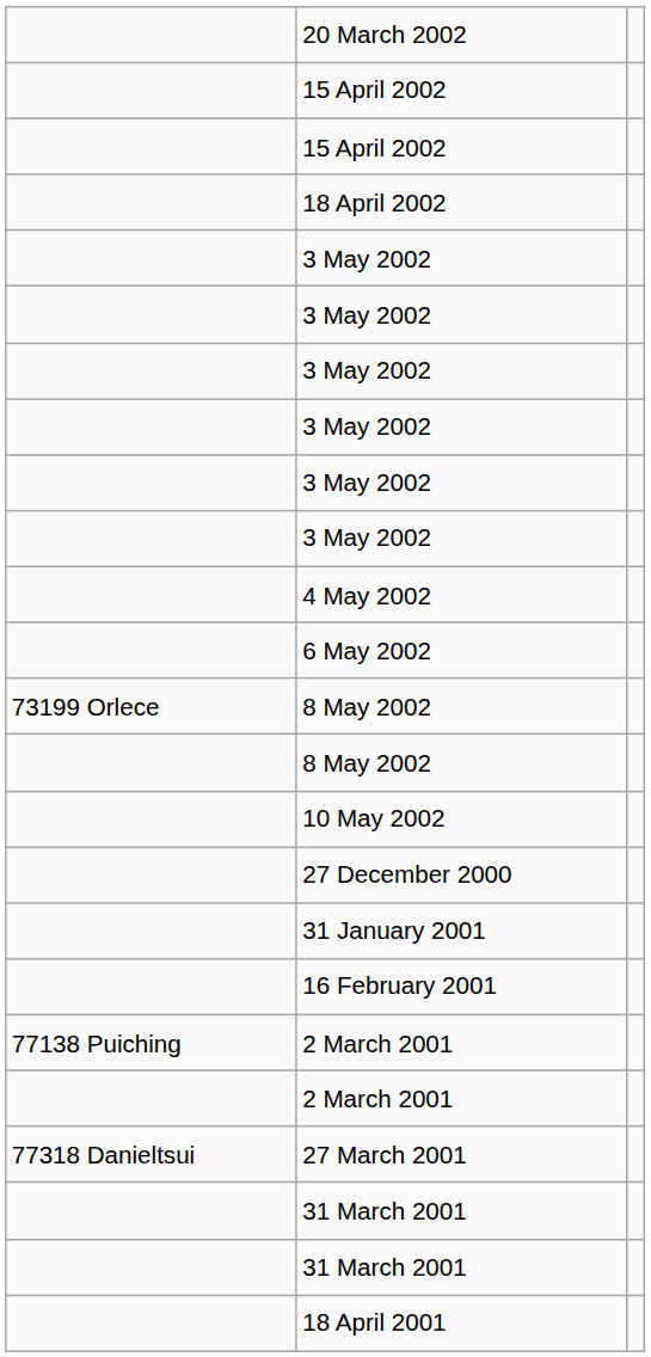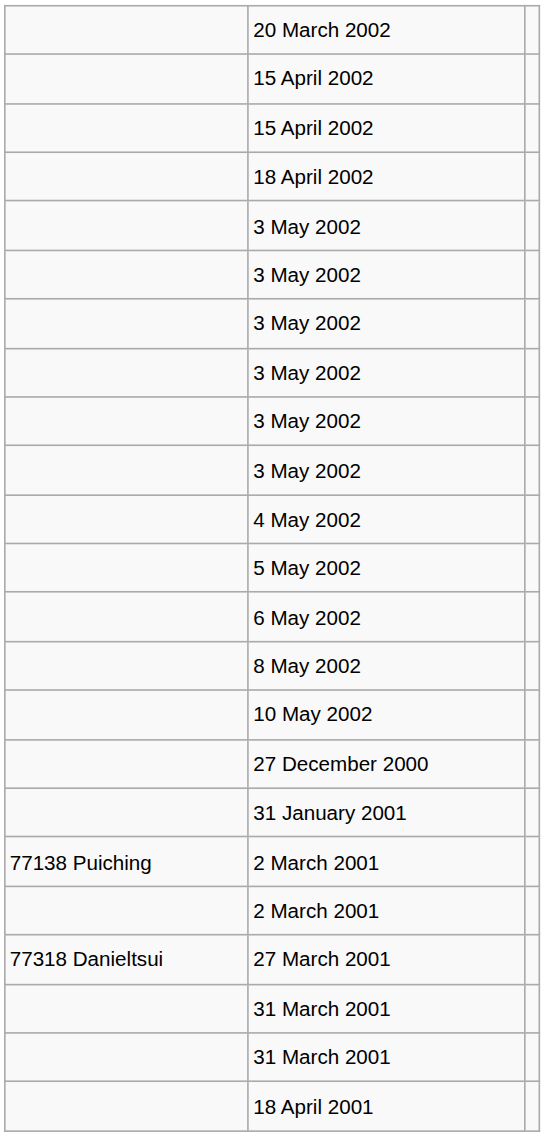 <table class="wikitable" style="font-size: 80%; float: left; width: 26em; margin-right: 1em; height: 700px">
 <tr>
 <td></td>
 <td>20 March 2002</td>
 <td></td>
 </tr>
 <tr>
 <td></td>
 <td>15 April 2002</td>
 <td></td>
 </tr>
 <tr>
 <td></td>
 <td>15 April 2002</td>
 <td></td>
 </tr>
 <tr>
 <td></td>
 <td>18 April 2002</td>
 <td></td>
 </tr>
 <tr>
 <td></td>
 <td>3 May 2002</td>
 <td></td>
 </tr>
 <tr>
 <td></td>
 <td>3 May 2002</td>
 <td></td>
 </tr>
 <tr>
 <td></td>
 <td>3 May 2002</td>
 <td></td>
 </tr>
 <tr>
 <td></td>
 <td>3 May 2002</td>
 <td></td>
 </tr>
 <tr>
 <td></td>
 <td>3 May 2002</td>
 <td></td>
 </tr>
 <tr>
 <td></td>
 <td>3 May 2002</td>
 <td></td>
 </tr>
 <tr>
 <td></td>
 <td>4 May 2002</td>
 <td></td>
 </tr>
 <tr>
 <td></td>
-<td>6 May 2002</td>
+<td>5 May 2002</td>
 <td></td>
 </tr>
 <tr>
-<td>73199 Orlece</td>
-<td>8 May 2002</td>
+<td></td>
+<td>6 May 2002</td>
 <td></td>
 </tr>
 <tr>
 <td></td>
 <td>8 May 2002</td>
 <td></td>
 </tr>
 <tr>
 <td></td>
 <td>10 May 2002</td>
 <td></td>
 </tr>
 <tr>
 <td></td>
 <td>27 December 2000</td>
 <td></td>
 </tr>
 <tr>
 <td></td>
 <td>31 January 2001</td>
-<td></td>
-</tr>
-<tr>
-<td></td>
-<td>16 February 2001</td>
 <td></td>
 </tr>
 <tr>
 <td>77138 Puiching</td>
 <td>2 March 2001</td>
 <td></td>
 </tr>
 <tr>
 <td></td>
 <td>2 March 2001</td>
 <td></td>
 </tr>
 <tr>
 <td>77318 Danieltsui</td>
 <td>27 March 2001</td>
 <td></td>
 </tr>
 <tr>
 <td></td>
 <td>31 March 2001</td>
 <td></td>
 </tr>
 <tr>
 <td></td>
 <td>31 March 2001</td>
 <td></td>
 </tr>
 <tr>
 <td></td>
 <td>18 April 2001</td>
 <td></td>
 </tr>
 </table>
